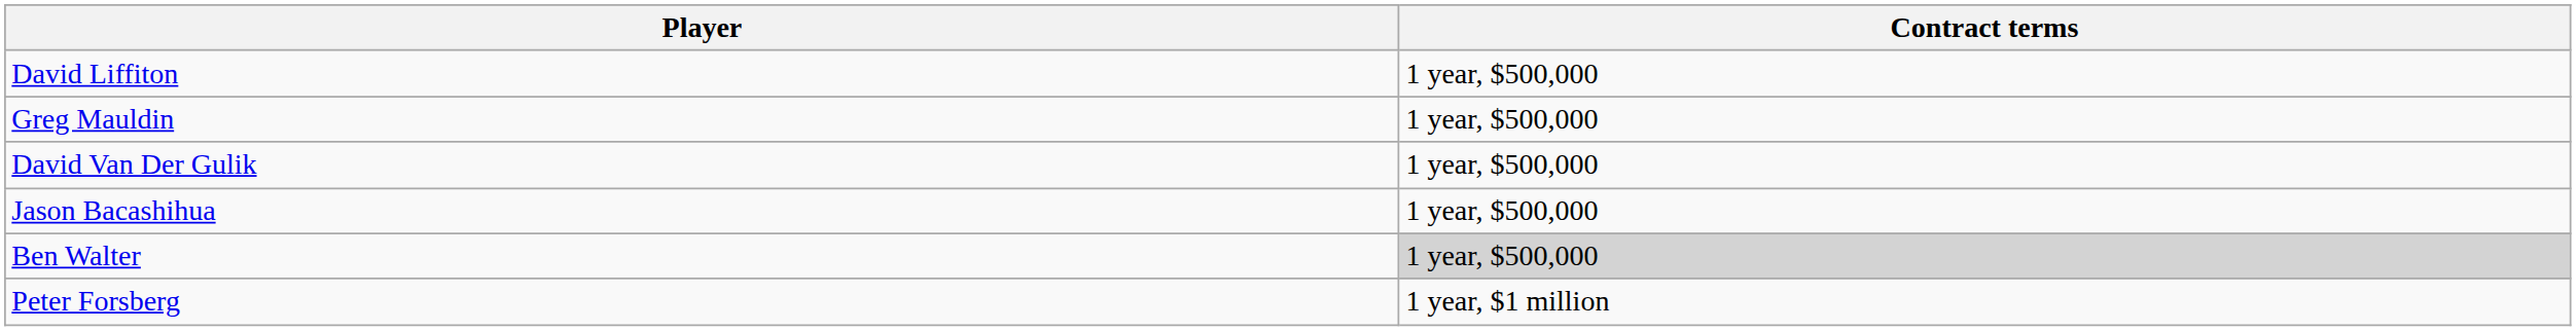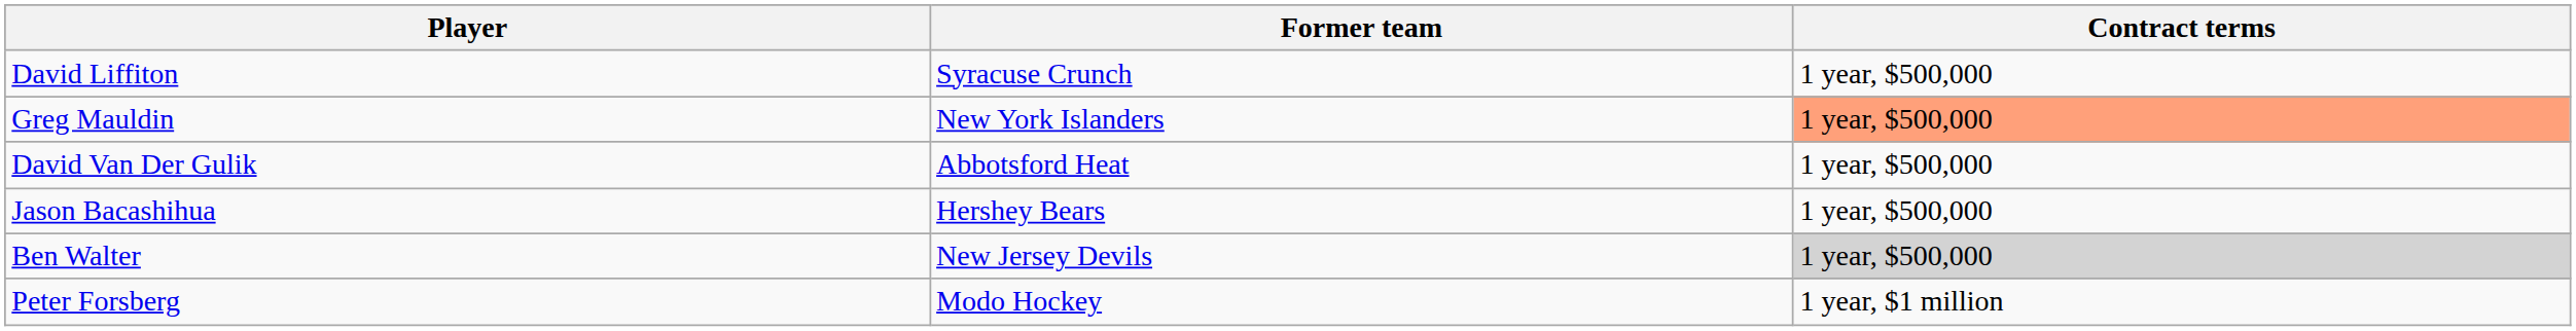 <table class="wikitable" width=90%>
 <tr align="center" bgcolor="#dddddd">
 <th>Player</th>
+<th>Former team</th>
 <th>Contract terms</th>
 </tr>
 <tr>
 <td><a href='#'>David Liffiton</a></td>
+<td><a href='#'>Syracuse Crunch</a></td>
 <td>1 year, $500,000</td>
 </tr>
 <tr>
 <td><a href='#'>Greg Mauldin</a></td>
-<td>1 year, $500,000</td>
+<td><a href='#'>New York Islanders</a></td>
+<td style="background: lightsalmon;">1 year, $500,000</td>
 </tr>
 <tr>
 <td><a href='#'>David Van Der Gulik</a></td>
+<td><a href='#'>Abbotsford Heat</a></td>
 <td>1 year, $500,000</td>
 </tr>
 <tr>
 <td><a href='#'>Jason Bacashihua</a></td>
+<td><a href='#'>Hershey Bears</a></td>
 <td>1 year, $500,000</td>
 </tr>
 <tr>
 <td><a href='#'>Ben Walter</a></td>
+<td><a href='#'>New Jersey Devils</a></td>
 <td style="background: lightgrey;">1 year, $500,000</td>
 </tr>
 <tr>
 <td><a href='#'>Peter Forsberg</a></td>
+<td><a href='#'>Modo Hockey</a></td>
 <td>1 year, $1 million</td>
 </tr>
 </table>
